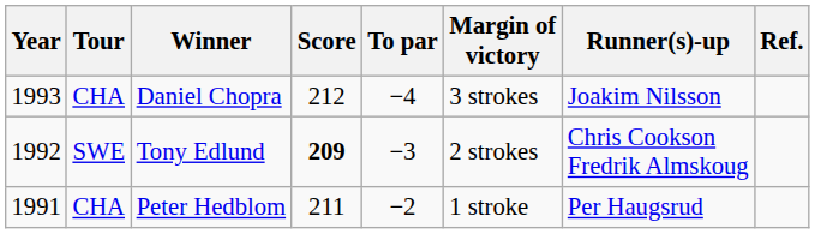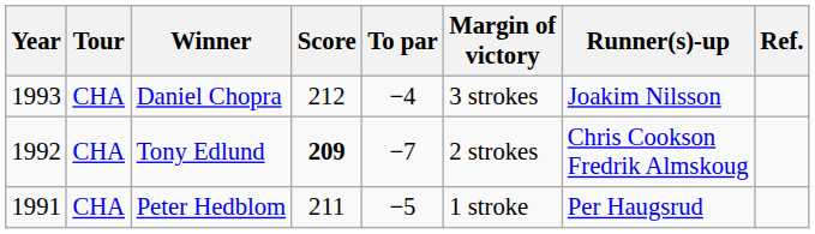 <table class="wikitable" style="font-size:95%">
 <tr>
 <th>Year</th>
 <th>Tour</th>
 <th>Winner</th>
 <th>Score</th>
 <th>To par</th>
 <th>Margin of<br>victory</th>
 <th>Runner(s)-up</th>
 <th>Ref.</th>
 </tr>
 <tr>
 <td>1993</td>
 <td><a href='#'>CHA</a></td>
 <td> <a href='#'>Daniel Chopra</a></td>
 <td align=center>212</td>
 <td align=center>−4</td>
 <td>3 strokes</td>
 <td> <a href='#'>Joakim Nilsson</a></td>
 <td></td>
 </tr>
 <tr>
 <td>1992</td>
-<td><a href='#'>SWE</a></td>
+<td><a href='#'>CHA</a></td>
 <td> <a href='#'>Tony Edlund</a></td>
 <td align=center><strong>209</strong></td>
-<td align=center>−3</td>
+<td align=center>−7</td>
 <td>2 strokes</td>
 <td> <a href='#'>Chris Cookson</a><br> <a href='#'>Fredrik Almskoug</a></td>
 <td></td>
 </tr>
 <tr>
 <td>1991</td>
 <td><a href='#'>CHA</a></td>
 <td> <a href='#'>Peter Hedblom</a></td>
 <td align=center>211</td>
-<td align=center>−2</td>
+<td align=center>−5</td>
 <td>1 stroke</td>
 <td> <a href='#'>Per Haugsrud</a></td>
 <td></td>
 </tr>
 </table>
